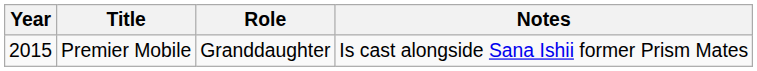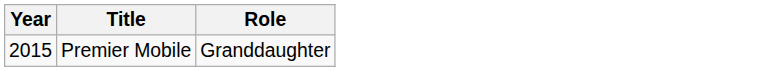 <table class="wikitable">
 <tr>
 <th>Year</th>
 <th>Title</th>
 <th>Role</th>
-<th>Notes</th>
 </tr>
 <tr>
 <td>2015</td>
 <td>Premier Mobile</td>
 <td>Granddaughter</td>
-<td>Is cast alongside <a href='#'>Sana Ishii</a> former Prism Mates</td>
 </tr>
 </table>
